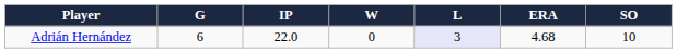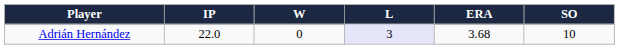 <table class="wikitable sortable">
 <tr>
 <th style="background:#1c2841; color:white; width:16%;">Player</th>
-<th style="background:#1c2841; color:white; width:9%;">G</th>
 <th style="background:#1c2841; color:white; width:9%;">IP</th>
 <th style="background:#1c2841; color:white; width:9%;">W</th>
 <th style="background:#1c2841; color:white; width:9%;">L</th>
 <th style="background:#1c2841; color:white; width:9%;">ERA</th>
 <th style="background:#1c2841; color:white; width:9%;">SO</th>
 </tr>
 <tr style="text-align:center;">
 <td><a href='#'>Adrián Hernández</a></td>
-<td>6</td>
 <td>22.0</td>
 <td>0</td>
 <td style="background: lavender;">3</td>
-<td>4.68</td>
+<td>3.68</td>
 <td>10</td>
 </tr>
 </table>
